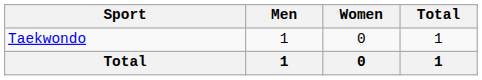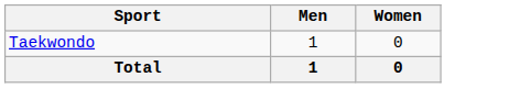 <table class="wikitable" style="text-align:center; font-size: 95%">
 <tr>
 <th width=200>Sport</th>
 <th width=60>Men</th>
 <th width=60>Women</th>
-<th width=60>Total</th>
 </tr>
 <tr>
 <td align=left><a href='#'>Taekwondo</a></td>
 <td>1</td>
 <td>0</td>
-<td>1</td>
 </tr>
 <tr>
 <th>Total</th>
 <th>1</th>
 <th>0</th>
-<th>1</th>
 </tr>
 </table>
